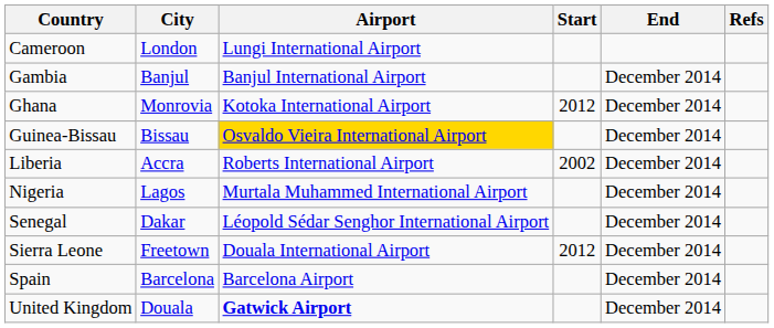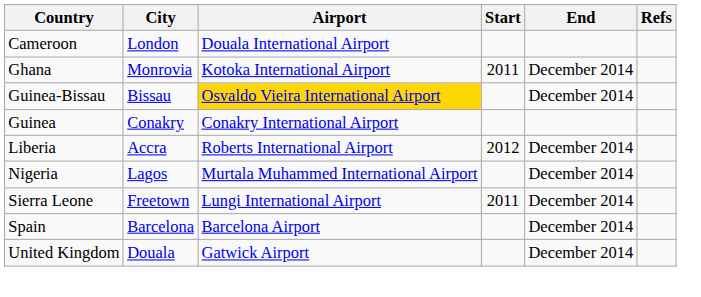 <table class="wikitable sortable">
 <tr>
 <th>Country</th>
 <th>City</th>
 <th>Airport</th>
 <th>Start</th>
 <th>End</th>
 <th class="unsortable">Refs</th>
 </tr>
 <tr>
 <td>Cameroon</td>
 <td><a href='#'>London</a></td>
-<td><a href='#'>Lungi International Airport</a></td>
+<td><a href='#'>Douala International Airport</a></td>
 <td></td>
 <td></td>
-<td align=center></td>
-</tr>
-<tr>
-<td>Gambia</td>
-<td><a href='#'>Banjul</a></td>
-<td><a href='#'>Banjul International Airport</a> </td>
-<td></td>
-<td>December 2014</td>
 <td align=center></td>
 </tr>
 <tr>
 <td>Ghana</td>
 <td><a href='#'>Monrovia</a></td>
 <td><a href='#'>Kotoka International Airport</a></td>
-<td align=center>2012</td>
+<td align=center>2011</td>
 <td>December 2014</td>
 <td align=center></td>
 </tr>
 <tr>
 <td>Guinea-Bissau</td>
 <td><a href='#'>Bissau</a></td>
 <td style="background: gold;"><a href='#'>Osvaldo Vieira International Airport</a></td>
 <td></td>
 <td>December 2014</td>
 <td align=center></td>
 </tr>
 <tr>
+<td>Guinea</td>
+<td><a href='#'>Conakry</a></td>
+<td><a href='#'>Conakry International Airport</a></td>
+<td></td>
+<td></td>
+<td align=center></td>
+</tr>
+<tr>
 <td>Liberia</td>
 <td><a href='#'>Accra</a></td>
 <td><a href='#'>Roberts International Airport</a></td>
-<td align=center>2002</td>
+<td align=center>2012</td>
 <td>December 2014</td>
 <td align=center></td>
 </tr>
 <tr>
 <td>Nigeria</td>
 <td><a href='#'>Lagos</a></td>
 <td><a href='#'>Murtala Muhammed International Airport</a></td>
 <td></td>
 <td>December 2014</td>
 <td align=center></td>
 </tr>
 <tr>
-<td>Senegal</td>
-<td><a href='#'>Dakar</a></td>
-<td><a href='#'>Léopold Sédar Senghor International Airport</a></td>
-<td></td>
-<td>December 2014</td>
-<td align=center></td>
-</tr>
-<tr>
 <td>Sierra Leone</td>
 <td><a href='#'>Freetown</a></td>
-<td><a href='#'>Douala International Airport</a></td>
-<td align=center>2012</td>
+<td><a href='#'>Lungi International Airport</a></td>
+<td align=center>2011</td>
 <td>December 2014</td>
 <td align=center></td>
 </tr>
 <tr>
 <td>Spain</td>
 <td><a href='#'>Barcelona</a></td>
 <td><a href='#'>Barcelona Airport</a></td>
 <td></td>
 <td>December 2014</td>
 <td align=center></td>
 </tr>
 <tr>
 <td>United Kingdom</td>
 <td><a href='#'>Douala</a></td>
-<td><strong><a href='#'>Gatwick Airport</a></strong></td>
+<td><a href='#'>Gatwick Airport</a></td>
 <td align=center></td>
 <td align=center>December 2014</td>
 <td align=center></td>
 </tr>
 </table>
